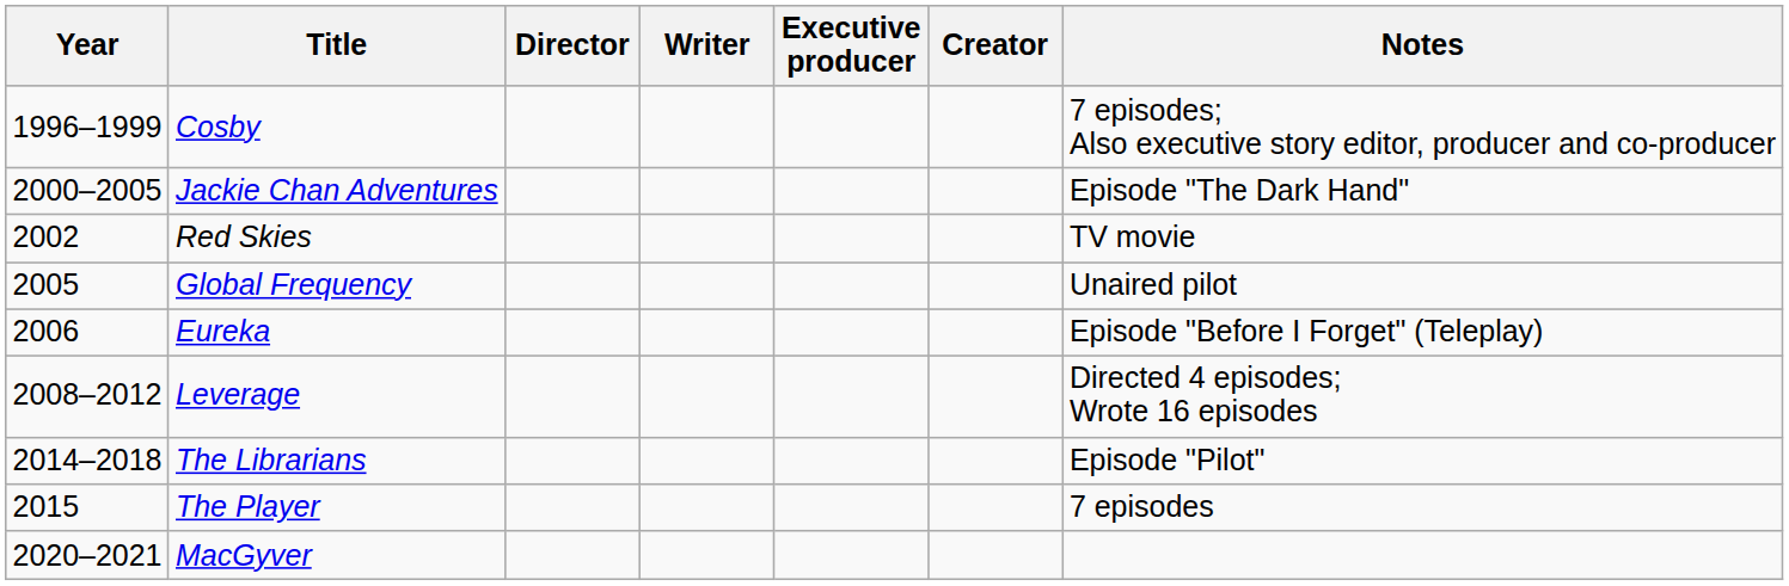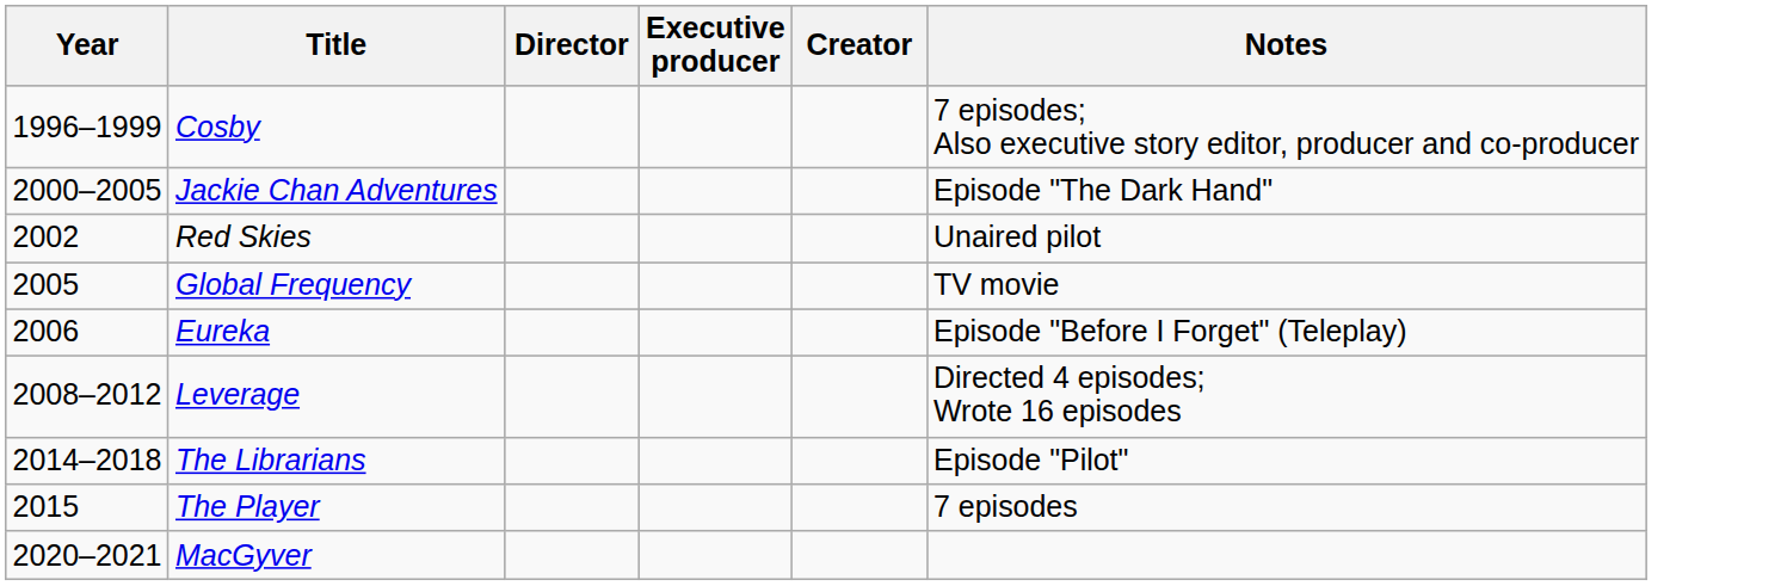 <table class="wikitable">
 <tr>
 <th>Year</th>
 <th>Title</th>
 <th width="65">Director</th>
-<th width="65">Writer</th>
 <th width="65">Executive producer</th>
 <th width="65">Creator</th>
 <th>Notes</th>
 </tr>
 <tr>
 <td>1996–1999</td>
 <td><em><a href='#'>Cosby</a></em></td>
-<td></td>
 <td></td>
 <td></td>
 <td></td>
 <td>7 episodes;<br>Also executive story editor, producer and co-producer</td>
 </tr>
 <tr>
 <td>2000–2005</td>
 <td><em><a href='#'>Jackie Chan Adventures</a></em></td>
 <td></td>
 <td></td>
 <td></td>
-<td></td>
 <td>Episode "The Dark Hand"</td>
 </tr>
 <tr>
 <td>2002</td>
 <td><em>Red Skies</em></td>
 <td></td>
 <td></td>
 <td></td>
-<td></td>
-<td>TV movie</td>
+<td>Unaired pilot</td>
 </tr>
 <tr>
 <td>2005</td>
 <td><em><a href='#'>Global Frequency</a></em></td>
 <td></td>
 <td></td>
 <td></td>
-<td></td>
-<td>Unaired pilot</td>
+<td>TV movie</td>
 </tr>
 <tr>
 <td>2006</td>
 <td><em><a href='#'>Eureka</a></em></td>
-<td></td>
 <td></td>
 <td></td>
 <td></td>
 <td>Episode "Before I Forget" (Teleplay)</td>
 </tr>
 <tr>
 <td>2008–2012</td>
 <td><em><a href='#'>Leverage</a></em></td>
 <td></td>
 <td></td>
 <td></td>
-<td></td>
 <td>Directed 4 episodes;<br>Wrote 16 episodes</td>
 </tr>
 <tr>
 <td>2014–2018</td>
 <td><em><a href='#'>The Librarians</a></em></td>
 <td></td>
 <td></td>
 <td></td>
-<td></td>
 <td>Episode "Pilot"</td>
 </tr>
 <tr>
 <td>2015</td>
 <td><em><a href='#'>The Player</a></em></td>
-<td></td>
 <td></td>
 <td></td>
 <td></td>
 <td>7 episodes</td>
 </tr>
 <tr>
 <td>2020–2021</td>
 <td><em><a href='#'>MacGyver</a></em></td>
 <td></td>
 <td></td>
 <td></td>
 <td></td>
-<td></td>
 </tr>
 </table>
